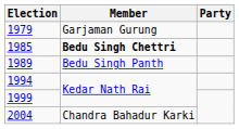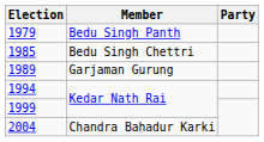 <table class="wikitable sortable">
 <tr>
 <th>Election</th>
 <th>Member</th>
 <th colspan=2>Party</th>
 </tr>
 <tr>
 <td><a href='#'>1979</a></td>
-<td>Garjaman Gurung</td>
+<td><a href='#'>Bedu Singh Panth</a></td>
 <td></td>
 </tr>
 <tr>
 <td><a href='#'>1985</a></td>
-<td><strong>Bedu Singh Chettri</strong></td>
+<td>Bedu Singh Chettri</td>
 <td></td>
 </tr>
 <tr>
 <td><a href='#'>1989</a></td>
-<td><a href='#'>Bedu Singh Panth</a></td>
+<td>Garjaman Gurung</td>
 </tr>
 <tr>
 <td><a href='#'>1994</a></td>
 <td rowspan=2><a href='#'>Kedar Nath Rai</a></td>
 <td></td>
 </tr>
 <tr>
 <td><a href='#'>1999</a></td>
 </tr>
 <tr>
 <td><a href='#'>2004</a></td>
 <td>Chandra Bahadur Karki</td>
 </tr>
 </table>
